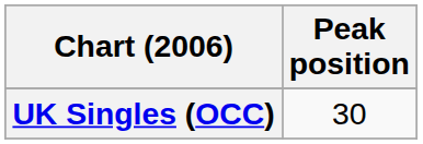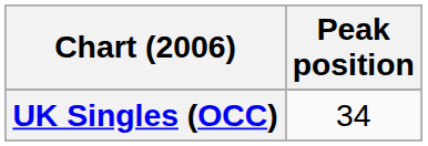 <table class="wikitable sortable plainrowheaders" style="text-align:center">
 <tr>
 <th scope="col">Chart (2006)</th>
 <th scope="col">Peak<br>position</th>
 </tr>
 <tr>
 </tr>
 <tr>
 </tr>
 <tr>
 </tr>
 <tr>
 </tr>
 <tr>
 </tr>
 <tr>
 <th scope="row"><a href='#'>UK Singles</a> (<a href='#'>OCC</a>)</th>
-<td>30</td>
+<td>34</td>
 </tr>
 </table>
